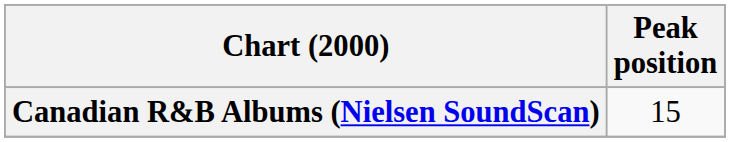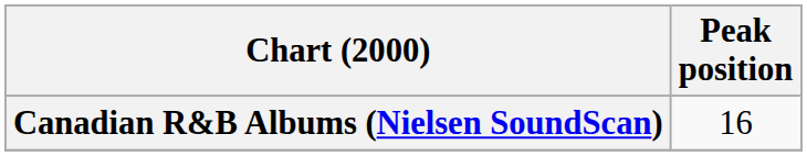 <table class="wikitable sortable plainrowheaders" style="text-align:center">
 <tr>
 <th scope="col">Chart (2000)</th>
 <th scope="col">Peak<br> position</th>
 </tr>
 <tr>
 <th scope="row">Canadian R&B Albums (<a href='#'>Nielsen SoundScan</a>)</th>
-<td style="text-align:center;">15</td>
+<td style="text-align:center;">16</td>
 </tr>
 <tr>
 </tr>
 <tr>
 </tr>
 </table>
